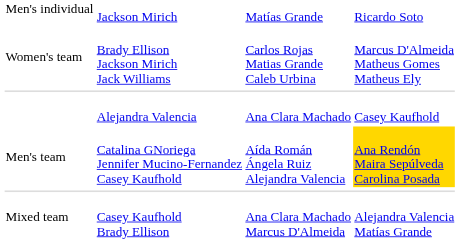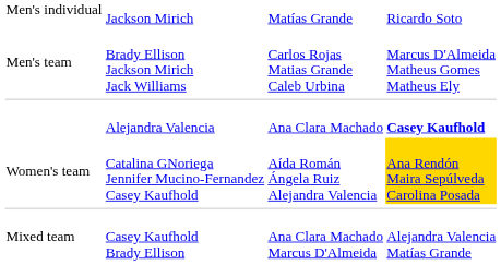 <table>
 <tr>
 <td>Men's individual<br></td>
 <td><br><a href='#'>Jackson Mirich</a></td>
 <td><br><a href='#'>Matías Grande</a></td>
 <td><br><a href='#'>Ricardo Soto</a></td>
 </tr>
 <tr>
-<td>Women's team<br></td>
+<td>Men's team<br></td>
 <td><br><a href='#'>Brady Ellison</a><br><a href='#'>Jackson Mirich</a><br> <a href='#'>Jack Williams</a></td>
 <td><br><a href='#'>Carlos Rojas</a><br><a href='#'>Matias Grande</a><br><a href='#'>Caleb Urbina</a><br></td>
 <td><br><a href='#'>Marcus D'Almeida</a><br><a href='#'>Matheus Gomes</a><br><a href='#'>Matheus Ely</a></td>
 </tr>
 <tr>
 </tr>
 <tr bgcolor=#DDDDDD>
 <td colspan=7></td>
 </tr>
 <tr>
 <td><br></td>
 <td><br><a href='#'>Alejandra Valencia</a></td>
 <td><br><a href='#'>Ana Clara Machado</a></td>
-<td><br><a href='#'>Casey Kaufhold</a></td>
+<td><strong><br><a href='#'>Casey Kaufhold</a></strong></td>
 </tr>
 <tr>
-<td>Men's team<br></td>
+<td>Women's team<br></td>
 <td><br><a href='#'>Catalina GNoriega</a><br><a href='#'>Jennifer Mucino-Fernandez</a><br><a href='#'>Casey Kaufhold</a></td>
 <td><br><a href='#'>Aída Román</a><br><a href='#'>Ángela Ruiz</a><br><a href='#'>Alejandra Valencia</a><br></td>
 <td style="background: gold;"><br><a href='#'>Ana Rendón</a><br><a href='#'>Maira Sepúlveda</a><br><a href='#'>Carolina Posada</a></td>
 </tr>
 <tr>
 </tr>
 <tr bgcolor=#DDDDDD>
 <td colspan=7></td>
 </tr>
 <tr>
 <td>Mixed team<br></td>
 <td><br><a href='#'>Casey Kaufhold</a><br><a href='#'>Brady Ellison</a></td>
 <td><br><a href='#'>Ana Clara Machado</a><br><a href='#'>Marcus D'Almeida</a><br></td>
 <td><br><a href='#'>Alejandra Valencia</a><br><a href='#'>Matías Grande</a></td>
 </tr>
 </table>
